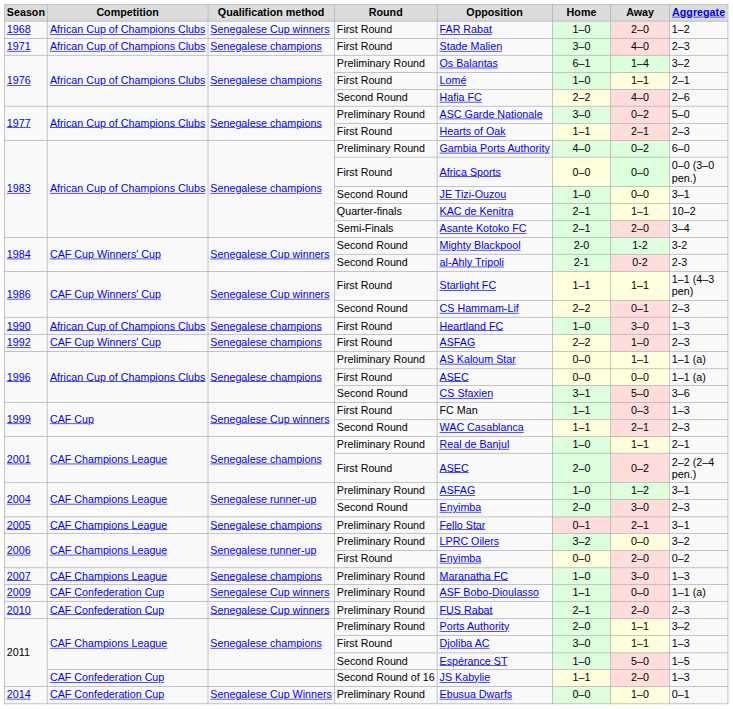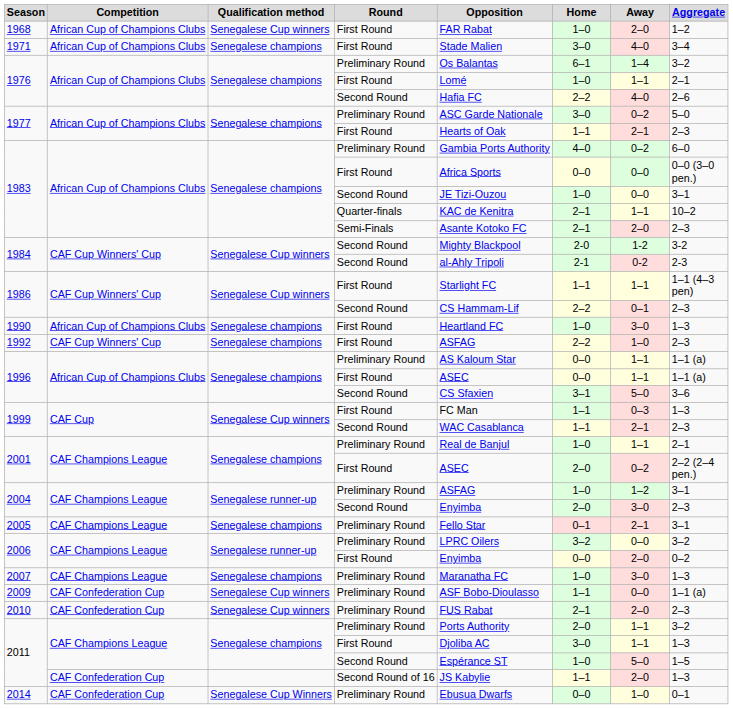 <table class="sortable plainrowheaders wikitable">
 <tr>
 <th style="background:#DCDCDC">Season</th>
 <th style="background:#DCDCDC">Competition</th>
 <th style="background:#DCDCDC">Qualification method</th>
 <th style="background:#DCDCDC">Round</th>
 <th style="background:#DCDCDC">Opposition</th>
 <th width="80" style="background:#DCDCDC">Home</th>
 <th width="80" style="background:#DCDCDC">Away</th>
 <th width="80" style="background:#DCDCDC"><a href='#'>Aggregate</a></th>
 </tr>
 <tr>
 <td><a href='#'>1968</a></td>
 <td><a href='#'>African Cup of Champions Clubs</a></td>
 <td><a href='#'>Senegalese Cup winners</a></td>
 <td align=left>First Round</td>
 <td align=left> <a href='#'>FAR Rabat</a></td>
 <td style="background:#dfd; text-align:center">1–0</td>
 <td style="background:#fdd; text-align:center">2–0</td>
 <td>1–2</td>
 </tr>
 <tr>
 <td><a href='#'>1971</a></td>
 <td><a href='#'>African Cup of Champions Clubs</a></td>
 <td><a href='#'>Senegalese champions</a></td>
 <td align=left>First Round</td>
 <td align=left> <a href='#'>Stade Malien</a></td>
 <td style="background:#dfd; text-align:center">3–0</td>
 <td style="background:#fdd; text-align:center">4–0</td>
-<td>2–3</td>
+<td>3–4</td>
 </tr>
 <tr>
 <td rowspan=3><a href='#'>1976</a></td>
 <td rowspan=3><a href='#'>African Cup of Champions Clubs</a></td>
 <td rowspan=3><a href='#'>Senegalese champions</a></td>
 <td align=left>Preliminary  Round</td>
 <td align=left> <a href='#'>Os Balantas</a></td>
 <td style="background:#dfd; text-align:center">6–1</td>
 <td style="background:#dfd; text-align:center">1–4</td>
 <td>3–2</td>
 </tr>
 <tr>
 <td align=left>First Round</td>
 <td align=left> <a href='#'>Lomé</a></td>
 <td style="background:#dfd; text-align:center">1–0</td>
 <td style="background:#ffd; text-align:center">1–1</td>
 <td>2–1</td>
 </tr>
 <tr>
 <td align=left>Second Round</td>
 <td align=left> <a href='#'>Hafia FC</a></td>
 <td style="background:#ffd; text-align:center">2–2</td>
 <td style="background:#fdd; text-align:center">4–0</td>
 <td>2–6</td>
 </tr>
 <tr>
 <td rowspan=2><a href='#'>1977</a></td>
 <td rowspan=2><a href='#'>African Cup of Champions Clubs</a></td>
 <td rowspan=2><a href='#'>Senegalese champions</a></td>
 <td align=left>Preliminary  Round</td>
 <td align=left> <a href='#'>ASC Garde Nationale</a></td>
 <td style="background:#dfd; text-align:center">3–0</td>
 <td style="background:#fdd; text-align:center">0–2</td>
 <td>5–0</td>
 </tr>
 <tr>
 <td align=left>First Round</td>
 <td align=left> <a href='#'>Hearts of Oak</a></td>
 <td style="background:#ffd; text-align:center">1–1</td>
 <td style="background:#fdd; text-align:center">2–1</td>
 <td>2–3</td>
 </tr>
 <tr>
 <td rowspan=5><a href='#'>1983</a></td>
 <td rowspan=5><a href='#'>African Cup of Champions Clubs</a></td>
 <td rowspan=5><a href='#'>Senegalese champions</a></td>
 <td align=left>Preliminary  Round</td>
 <td align=left> <a href='#'>Gambia Ports Authority</a></td>
 <td style="background:#dfd; text-align:center">4–0</td>
 <td style="background:#dfd; text-align:center">0–2</td>
 <td>6–0</td>
 </tr>
 <tr>
 <td align=left>First Round</td>
 <td align=left> <a href='#'>Africa Sports</a></td>
 <td style="background:#ffd; text-align:center">0–0</td>
 <td style="background:#dfd; text-align:center">0–0</td>
 <td>0–0 (3–0 pen.)</td>
 </tr>
 <tr>
 <td align=left>Second Round</td>
 <td align=left> <a href='#'>JE Tizi-Ouzou</a></td>
 <td style="background:#dfd; text-align:center">1–0</td>
 <td style="background:#ffd; text-align:center">0–0</td>
 <td>3–1</td>
 </tr>
 <tr>
 <td align=left>Quarter-finals</td>
 <td align=left> <a href='#'>KAC de Kenitra</a></td>
 <td style="background:#dfd; text-align:center">2–1</td>
 <td style="background:#ffd; text-align:center">1–1</td>
 <td>10–2</td>
 </tr>
 <tr>
 <td align=left>Semi-Finals</td>
 <td align=left> <a href='#'>Asante Kotoko FC</a></td>
 <td style="background:#dfd; text-align:center">2–1</td>
 <td style="background:#fdd; text-align:center">2–0</td>
-<td>3–4</td>
+<td>2–3</td>
 </tr>
 <tr>
 <td rowspan=2><a href='#'>1984</a></td>
 <td rowspan=2><a href='#'>CAF Cup Winners' Cup</a></td>
 <td rowspan=2><a href='#'>Senegalese Cup winners</a></td>
 <td align=left>Second Round</td>
 <td align=left> <a href='#'>Mighty Blackpool</a></td>
 <td style="background:#dfd; text-align:center">2-0</td>
 <td style="background:#dfd; text-align:center">1-2</td>
 <td>3-2</td>
 </tr>
 <tr>
 <td align=left>Second Round</td>
 <td align=left><a href='#'>al-Ahly Tripoli</a></td>
 <td style="background:#dfd; text-align:center">2-1</td>
 <td style="background:#fdd; text-align:center">0-2</td>
 <td>2-3</td>
 </tr>
 <tr>
 <td rowspan=2><a href='#'>1986</a></td>
 <td rowspan=2><a href='#'>CAF Cup Winners' Cup</a></td>
 <td rowspan=2><a href='#'>Senegalese Cup winners</a></td>
 <td align=left>First Round</td>
 <td align=left> <a href='#'>Starlight FC</a></td>
 <td style="background:#ffd; text-align:center">1–1</td>
 <td style="background:#ffd; text-align:center">1–1</td>
 <td>1–1 (4–3 pen)</td>
 </tr>
 <tr>
 <td align=left>Second Round</td>
 <td align=left><a href='#'>CS Hammam-Lif</a></td>
 <td style="background:#ffd; text-align:center">2–2</td>
 <td style="background:#fdd; text-align:center">0–1</td>
 <td>2–3</td>
 </tr>
 <tr>
 <td><a href='#'>1990</a></td>
 <td><a href='#'>African Cup of Champions Clubs</a></td>
 <td><a href='#'>Senegalese champions</a></td>
 <td align=left>First Round</td>
 <td align=left> <a href='#'>Heartland FC</a></td>
 <td style="background:#dfd; text-align:center">1–0</td>
 <td style="background:#fdd; text-align:center">3–0</td>
 <td>1–3</td>
 </tr>
 <tr>
 <td><a href='#'>1992</a></td>
 <td><a href='#'>CAF Cup Winners' Cup</a></td>
 <td><a href='#'>Senegalese champions</a></td>
 <td align=left>First Round</td>
 <td align=left> <a href='#'>ASFAG</a></td>
 <td style="background:#ffd; text-align:center">2–2</td>
 <td style="background:#fdd; text-align:center">1–0</td>
 <td>2–3</td>
 </tr>
 <tr>
 <td rowspan=3><a href='#'>1996</a></td>
 <td rowspan=3><a href='#'>African Cup of Champions Clubs</a></td>
 <td rowspan=3><a href='#'>Senegalese champions</a></td>
 <td align=left>Preliminary  Round</td>
 <td align=left> <a href='#'>AS Kaloum Star</a></td>
 <td style="background:#ffd; text-align:center">0–0</td>
 <td style="background:#ffd; text-align:center">1–1</td>
 <td>1–1 (a)</td>
 </tr>
 <tr>
 <td align=left>First Round</td>
 <td align=left> <a href='#'>ASEC</a></td>
 <td style="background:#ffd; text-align:center">0–0</td>
-<td style="background:#ffd; text-align:center">0–0</td>
+<td style="background:#ffd; text-align:center">1–1</td>
 <td>1–1 (a)</td>
 </tr>
 <tr>
 <td align=left>Second Round</td>
 <td align=left> <a href='#'>CS Sfaxien</a></td>
 <td style="background:#dfd; text-align:center">3–1</td>
 <td style="background:#fdd; text-align:center">5–0</td>
 <td>3–6</td>
 </tr>
 <tr>
 <td rowspan=2><a href='#'>1999</a></td>
 <td rowspan=2><a href='#'>CAF Cup</a></td>
 <td rowspan=2><a href='#'>Senegalese Cup winners</a></td>
 <td align=left>First Round</td>
 <td align=left> FC Man</td>
 <td style="background:#dfd; text-align:center">1–1</td>
 <td style="background:#fdd; text-align:center">0–3</td>
 <td>1–3</td>
 </tr>
 <tr>
 <td align=left>Second Round</td>
 <td align=left> <a href='#'>WAC Casablanca</a></td>
 <td style="background:#ffd; text-align:center">1–1</td>
 <td style="background:#fdd; text-align:center">2–1</td>
 <td>2–3</td>
 </tr>
 <tr>
 <td rowspan=2><a href='#'>2001</a></td>
 <td rowspan=2><a href='#'>CAF Champions League</a></td>
 <td rowspan=2><a href='#'>Senegalese champions</a></td>
 <td align=left>Preliminary  Round</td>
 <td align=left> <a href='#'>Real de Banjul</a></td>
 <td style="background:#dfd; text-align:center">1–0</td>
 <td style="background:#ffd; text-align:center">1–1</td>
 <td>2–1</td>
 </tr>
 <tr>
 <td align=left>First Round</td>
 <td align=left> <a href='#'>ASEC</a></td>
 <td style="background:#dfd; text-align:center">2–0</td>
 <td style="background:#fdd; text-align:center">0–2</td>
 <td>2–2 (2–4 pen.)</td>
 </tr>
 <tr>
 <td rowspan=2><a href='#'>2004</a></td>
 <td rowspan=2><a href='#'>CAF Champions League</a></td>
 <td rowspan=2><a href='#'>Senegalese runner-up</a></td>
 <td align=left>Preliminary  Round</td>
 <td align=left> <a href='#'>ASFAG</a></td>
 <td style="background:#dfd; text-align:center">1–0</td>
 <td style="background:#dfd; text-align:center">1–2</td>
 <td>3–1</td>
 </tr>
 <tr>
 <td align=left>Second Round</td>
 <td align=left> <a href='#'>Enyimba</a></td>
 <td style="background:#dfd; text-align:center">2–0</td>
 <td style="background:#fdd; text-align:center">3–0</td>
 <td>2–3</td>
 </tr>
 <tr>
 <td><a href='#'>2005</a></td>
 <td><a href='#'>CAF Champions League</a></td>
 <td><a href='#'>Senegalese champions</a></td>
 <td align=left>Preliminary  Round</td>
 <td align=left> <a href='#'>Fello Star</a></td>
 <td style="background:#fdd; text-align:center">0–1</td>
 <td style="background:#fdd; text-align:center">2–1</td>
 <td>3–1</td>
 </tr>
 <tr>
 <td rowspan=2><a href='#'>2006</a></td>
 <td rowspan=2><a href='#'>CAF Champions League</a></td>
 <td rowspan=2><a href='#'>Senegalese runner-up</a></td>
 <td align=left>Preliminary  Round</td>
 <td align=left> <a href='#'>LPRC Oilers</a></td>
 <td style="background:#dfd; text-align:center">3–2</td>
 <td style="background:#ffd; text-align:center">0–0</td>
 <td>3–2</td>
 </tr>
 <tr>
 <td align=left>First Round</td>
 <td align=left> <a href='#'>Enyimba</a></td>
 <td style="background:#ffd; text-align:center">0–0</td>
 <td style="background:#fdd; text-align:center">2–0</td>
 <td>0–2</td>
 </tr>
 <tr>
 <td><a href='#'>2007</a></td>
 <td><a href='#'>CAF Champions League</a></td>
 <td><a href='#'>Senegalese champions</a></td>
 <td align=left>Preliminary  Round</td>
 <td align=left> <a href='#'>Maranatha FC</a></td>
 <td style="background:#dfd; text-align:center">1–0</td>
 <td style="background:#fdd; text-align:center">3–0</td>
 <td>1–3</td>
 </tr>
 <tr>
 <td><a href='#'>2009</a></td>
 <td><a href='#'>CAF Confederation Cup</a></td>
 <td><a href='#'>Senegalese Cup winners</a></td>
 <td align=left>Preliminary  Round</td>
 <td align=left> <a href='#'>ASF Bobo-Dioulasso</a></td>
 <td style="background:#dfd; text-align:center">1–1</td>
 <td style="background:#fdd; text-align:center">0–0</td>
 <td>1–1 (a)</td>
 </tr>
 <tr>
 <td><a href='#'>2010</a></td>
 <td><a href='#'>CAF Confederation Cup</a></td>
 <td><a href='#'>Senegalese Cup winners</a></td>
 <td align=left>Preliminary  Round</td>
 <td align=left> <a href='#'>FUS Rabat</a></td>
 <td style="background:#dfd; text-align:center">2–1</td>
 <td style="background:#fdd; text-align:center">2–0</td>
 <td>2–3</td>
 </tr>
 <tr>
 <td rowspan=4>2011</td>
 <td rowspan=3><a href='#'>CAF Champions League</a></td>
 <td rowspan=3><a href='#'>Senegalese champions</a></td>
 <td align=left>Preliminary Round</td>
 <td align=left> <a href='#'>Ports Authority</a></td>
 <td style="background:#dfd; text-align:center">2–0</td>
 <td style="background:#ffd; text-align:center">1–1</td>
 <td>3–2</td>
 </tr>
 <tr>
 <td align=left>First Round</td>
 <td align=left> <a href='#'>Djoliba AC</a></td>
 <td style="background:#dfd; text-align:center">3–0</td>
 <td style="background:#ffd; text-align:center">1–1</td>
 <td>1–3</td>
 </tr>
 <tr>
 <td align=left>Second Round</td>
 <td align=left> <a href='#'>Espérance ST</a></td>
 <td style="background:#dfd; text-align:center">1–0</td>
 <td style="background:#fdd; text-align:center">5–0</td>
 <td>1–5</td>
 </tr>
 <tr>
 <td><a href='#'>CAF Confederation Cup</a></td>
 <td></td>
 <td align=left>Second Round of 16</td>
 <td align=left> <a href='#'>JS Kabylie</a></td>
 <td style="background:#ffd; text-align:center">1–1</td>
 <td style="background:#fdd; text-align:center">2–0</td>
 <td>1–3</td>
 </tr>
 <tr>
 <td rowspan=2><a href='#'>2014</a></td>
 <td rowspan=2><a href='#'>CAF Confederation Cup</a></td>
 <td rowspan=2><a href='#'>Senegalese Cup Winners</a></td>
 <td align=left>Preliminary  Round</td>
 <td align=left> <a href='#'>Ebusua Dwarfs</a></td>
 <td style="background:#dfd; text-align:center">0–0</td>
 <td style="background:#ffd; text-align:center">1–0</td>
 <td>0–1</td>
 </tr>
 </table>
